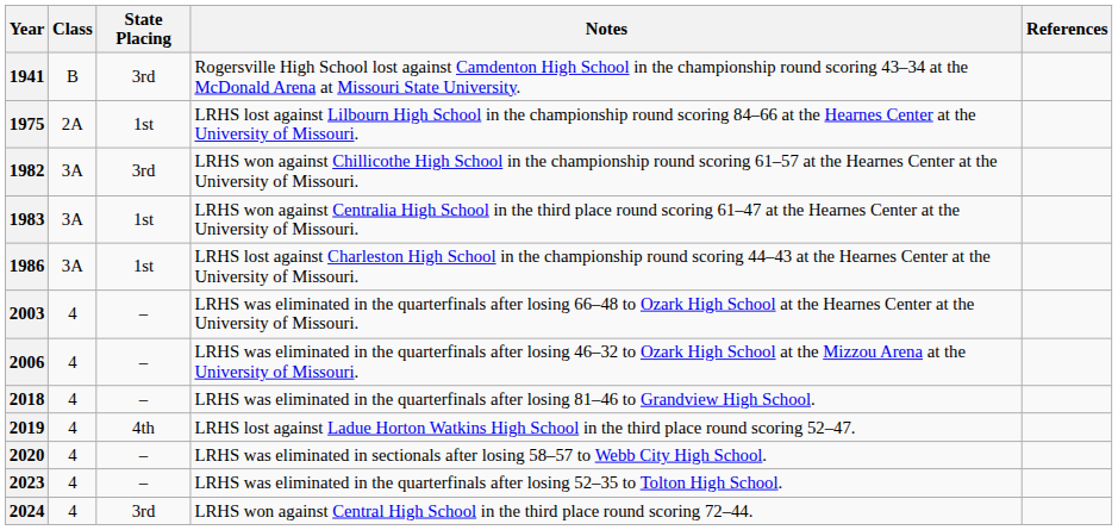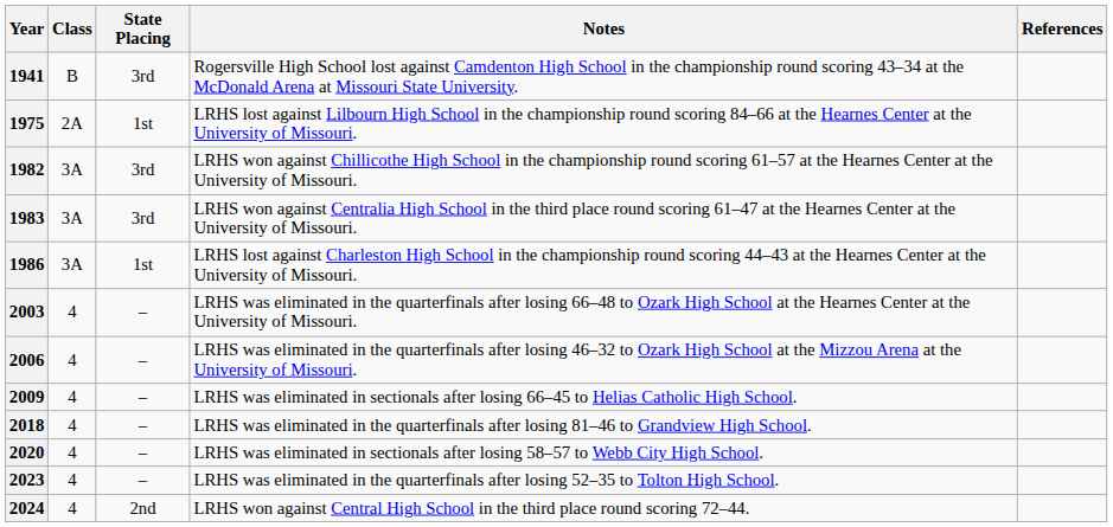 <table class="wikitable sortable mw-collapsible mw-collapsed" style="text-align: center; width: 80%;">
 <tr>
 <th scope=col>Year</th>
 <th scope=col class=unsortable>Class</th>
 <th scope=col>State Placing</th>
 <th scope=col class=unsortable>Notes</th>
 <th scope=col class=unsortable>References</th>
 </tr>
 <tr>
 <th scope=row>1941</th>
 <td>B</td>
 <td>3rd</td>
 <td align=left>Rogersville High School lost against <a href='#'>Camdenton High School</a> in the championship round scoring 43–34 at the <a href='#'>McDonald Arena</a> at <a href='#'>Missouri State University</a>.</td>
 <td></td>
 </tr>
 <tr>
 <th scope=row>1975</th>
 <td>2A</td>
 <td>1st</td>
 <td align=left>LRHS lost against <a href='#'>Lilbourn High School</a> in the championship round scoring 84–66 at the <a href='#'>Hearnes Center</a> at the <a href='#'>University of Missouri</a>.</td>
 <td></td>
 </tr>
 <tr>
 <th scope=row>1982</th>
 <td>3A</td>
 <td>3rd</td>
 <td align=left>LRHS won against <a href='#'>Chillicothe High School</a> in the championship round scoring 61–57 at the Hearnes Center at the University of Missouri.</td>
 <td></td>
 </tr>
 <tr>
 <th scope=row>1983</th>
 <td>3A</td>
-<td>1st</td>
+<td>3rd</td>
 <td align=left>LRHS won against <a href='#'>Centralia High School</a> in the third place round scoring 61–47 at the Hearnes Center at the University of Missouri.</td>
 <td></td>
 </tr>
 <tr>
 <th scope=row>1986</th>
 <td>3A</td>
 <td>1st</td>
 <td align=left>LRHS lost against <a href='#'>Charleston High School</a> in the championship round scoring 44–43 at the Hearnes Center at the University of Missouri.</td>
 <td></td>
 </tr>
 <tr>
 <th scope=row>2003</th>
 <td>4</td>
 <td>–</td>
 <td align=left>LRHS was eliminated in the quarterfinals after losing 66–48 to <a href='#'>Ozark High School</a> at the Hearnes Center at the University of Missouri.</td>
 <td></td>
 </tr>
 <tr>
 <th scope=row>2006</th>
 <td>4</td>
 <td>–</td>
 <td align=left>LRHS was eliminated in the quarterfinals after losing 46–32 to <a href='#'>Ozark High School</a> at the <a href='#'>Mizzou Arena</a> at the <a href='#'>University of Missouri</a>.</td>
 <td></td>
 </tr>
 <tr>
+<th scope=row>2009</th>
+<td>4</td>
+<td>–</td>
+<td align=left>LRHS was eliminated in sectionals after losing 66–45 to <a href='#'>Helias Catholic High School</a>.</td>
+<td></td>
+</tr>
+<tr>
 <th scope=row>2018</th>
 <td>4</td>
 <td>–</td>
 <td align=left>LRHS was eliminated in the quarterfinals after losing 81–46 to <a href='#'>Grandview High School</a>.</td>
-<td></td>
-</tr>
-<tr>
-<th scope=row>2019</th>
-<td>4</td>
-<td>4th</td>
-<td align=left>LRHS lost against <a href='#'>Ladue Horton Watkins High School</a> in the third place round scoring 52–47.</td>
 <td></td>
 </tr>
 <tr>
 <th scope=row>2020</th>
 <td>4</td>
 <td>–</td>
 <td align=left>LRHS was eliminated in sectionals after losing 58–57 to <a href='#'>Webb City High School</a>.</td>
 <td></td>
 </tr>
 <tr>
 <th scope=row>2023</th>
 <td>4</td>
 <td>–</td>
 <td align=left>LRHS was eliminated in the quarterfinals after losing 52–35 to <a href='#'>Tolton High School</a>.</td>
 <td></td>
 </tr>
 <tr>
 <th scope=row>2024</th>
 <td>4</td>
-<td>3rd</td>
+<td>2nd</td>
 <td align=left>LRHS won against <a href='#'>Central High School</a> in the third place round scoring 72–44.</td>
 <td></td>
 </tr>
 </table>
